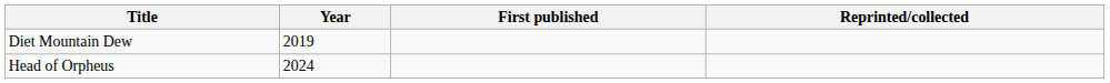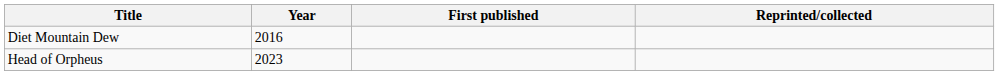 <table class='wikitable sortable' width='90%'>
 <tr>
 <th width=25%>Title</th>
 <th>Year</th>
 <th>First published</th>
 <th>Reprinted/collected</th>
 </tr>
 <tr>
 <td>Diet Mountain Dew</td>
-<td>2019</td>
+<td>2016</td>
 <td></td>
 <td></td>
 </tr>
 <tr>
 <td>Head of Orpheus</td>
-<td>2024</td>
+<td>2023</td>
 <td></td>
 <td></td>
 </tr>
 </table>
